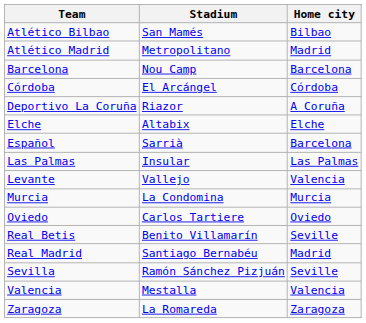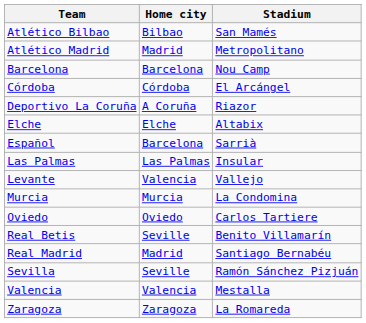 <table class="wikitable sortable" style="text-align: left;">
 <tr>
 <th>Team</th>
+<th>Home city</th>
 <th>Stadium</th>
-<th>Home city</th>
 </tr>
 <tr>
 <td><a href='#'>Atlético Bilbao</a></td>
+<td><a href='#'>Bilbao</a></td>
 <td><a href='#'>San Mamés</a></td>
-<td><a href='#'>Bilbao</a></td>
 </tr>
 <tr>
 <td><a href='#'>Atlético Madrid</a></td>
+<td><a href='#'>Madrid</a></td>
 <td><a href='#'>Metropolitano</a></td>
-<td><a href='#'>Madrid</a></td>
 </tr>
 <tr>
 <td><a href='#'>Barcelona</a></td>
+<td><a href='#'>Barcelona</a></td>
 <td><a href='#'>Nou Camp</a></td>
-<td><a href='#'>Barcelona</a></td>
 </tr>
 <tr>
 <td><a href='#'>Córdoba</a></td>
+<td><a href='#'>Córdoba</a></td>
 <td><a href='#'>El Arcángel</a></td>
-<td><a href='#'>Córdoba</a></td>
 </tr>
 <tr>
 <td><a href='#'>Deportivo La Coruña</a></td>
+<td><a href='#'>A Coruña</a></td>
 <td><a href='#'>Riazor</a></td>
-<td><a href='#'>A Coruña</a></td>
 </tr>
 <tr>
 <td><a href='#'>Elche</a></td>
+<td><a href='#'>Elche</a></td>
 <td><a href='#'>Altabix</a></td>
-<td><a href='#'>Elche</a></td>
 </tr>
 <tr>
 <td><a href='#'>Español</a></td>
+<td><a href='#'>Barcelona</a></td>
 <td><a href='#'>Sarrià</a></td>
-<td><a href='#'>Barcelona</a></td>
 </tr>
 <tr>
 <td><a href='#'>Las Palmas</a></td>
+<td><a href='#'>Las Palmas</a></td>
 <td><a href='#'>Insular</a></td>
-<td><a href='#'>Las Palmas</a></td>
 </tr>
 <tr>
 <td><a href='#'>Levante</a></td>
+<td><a href='#'>Valencia</a></td>
 <td><a href='#'>Vallejo</a></td>
-<td><a href='#'>Valencia</a></td>
 </tr>
 <tr>
 <td><a href='#'>Murcia</a></td>
+<td><a href='#'>Murcia</a></td>
 <td><a href='#'>La Condomina</a></td>
-<td><a href='#'>Murcia</a></td>
 </tr>
 <tr>
 <td><a href='#'>Oviedo</a></td>
+<td><a href='#'>Oviedo</a></td>
 <td><a href='#'>Carlos Tartiere</a></td>
-<td><a href='#'>Oviedo</a></td>
 </tr>
 <tr>
 <td><a href='#'>Real Betis</a></td>
+<td><a href='#'>Seville</a></td>
 <td><a href='#'>Benito Villamarín</a></td>
-<td><a href='#'>Seville</a></td>
 </tr>
 <tr>
 <td><a href='#'>Real Madrid</a></td>
+<td><a href='#'>Madrid</a></td>
 <td><a href='#'>Santiago Bernabéu</a></td>
-<td><a href='#'>Madrid</a></td>
 </tr>
 <tr>
 <td><a href='#'>Sevilla</a></td>
+<td><a href='#'>Seville</a></td>
 <td><a href='#'>Ramón Sánchez Pizjuán</a></td>
-<td><a href='#'>Seville</a></td>
 </tr>
 <tr>
 <td><a href='#'>Valencia</a></td>
+<td><a href='#'>Valencia</a></td>
 <td><a href='#'>Mestalla</a></td>
-<td><a href='#'>Valencia</a></td>
 </tr>
 <tr>
 <td><a href='#'>Zaragoza</a></td>
+<td><a href='#'>Zaragoza</a></td>
 <td><a href='#'>La Romareda</a></td>
-<td><a href='#'>Zaragoza</a></td>
 </tr>
 </table>
